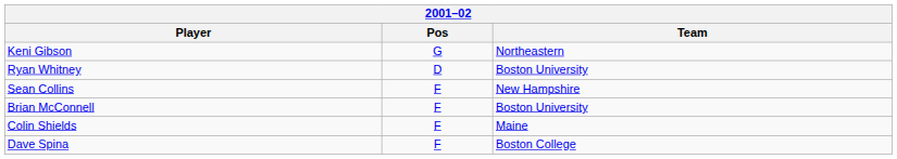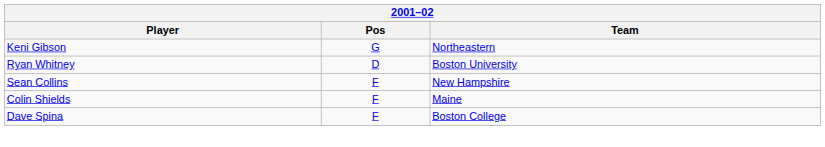 <table class="wikitable" width=95%>
 <tr>
 <th colspan=3><a href='#'>2001–02</a></th>
 </tr>
 <tr>
 <th>Player</th>
 <th>Pos</th>
 <th>Team</th>
 </tr>
 <tr>
 <td><a href='#'>Keni Gibson</a></td>
 <td align=center><a href='#'>G</a></td>
 <td><a href='#'>Northeastern</a></td>
 </tr>
 <tr>
 <td><a href='#'>Ryan Whitney</a></td>
 <td align=center><a href='#'>D</a></td>
 <td><a href='#'>Boston University</a></td>
 </tr>
 <tr>
 <td><a href='#'>Sean Collins</a></td>
 <td align=center><a href='#'>F</a></td>
 <td><a href='#'>New Hampshire</a></td>
 </tr>
 <tr>
-<td><a href='#'>Brian McConnell</a></td>
-<td align=center><a href='#'>F</a></td>
-<td><a href='#'>Boston University</a></td>
-</tr>
-<tr>
 <td><a href='#'>Colin Shields</a></td>
 <td align=center><a href='#'>F</a></td>
 <td><a href='#'>Maine</a></td>
 </tr>
 <tr>
 <td><a href='#'>Dave Spina</a></td>
 <td align=center><a href='#'>F</a></td>
 <td><a href='#'>Boston College</a></td>
 </tr>
 </table>
